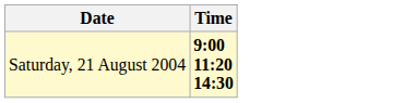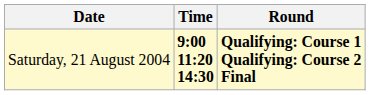 <table class="wikitable">
 <tr>
 <th>Date</th>
 <th>Time</th>
+<th>Round</th>
 </tr>
 <tr style=background:lemonchiffon>
 <td>Saturday, 21 August 2004</td>
 <td><strong>9:00</strong><br><strong>11:20</strong><br><strong>14:30</strong></td>
+<td><strong>Qualifying: Course 1</strong><br><strong>Qualifying: Course 2</strong><br><strong>Final</strong></td>
 </tr>
 </table>
